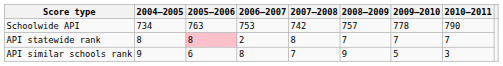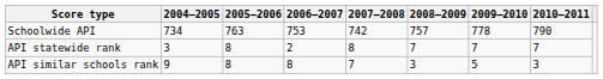 <table class="wikitable">
 <tr>
 <th>Score type</th>
 <th>2004–2005</th>
 <th>2005–2006</th>
 <th>2006–2007</th>
 <th>2007–2008</th>
 <th>2008–2009</th>
 <th>2009–2010</th>
 <th>2010–2011</th>
 <th></th>
 </tr>
 <tr>
 <td>Schoolwide API</td>
 <td>734</td>
 <td>763</td>
 <td>753</td>
 <td>742</td>
 <td>757</td>
 <td>778</td>
 <td>790</td>
 </tr>
 <tr>
 <td>API statewide rank</td>
+<td>3</td>
 <td>8</td>
-<td style="background: pink;">8</td>
 <td>2</td>
 <td>8</td>
 <td>7</td>
 <td>7</td>
 <td>7</td>
 </tr>
 <tr>
 <td>API similar schools rank</td>
 <td>9</td>
-<td>6</td>
+<td>8</td>
 <td>8</td>
 <td>7</td>
-<td>9</td>
+<td>3</td>
 <td>5</td>
 <td>3</td>
 </tr>
 </table>
